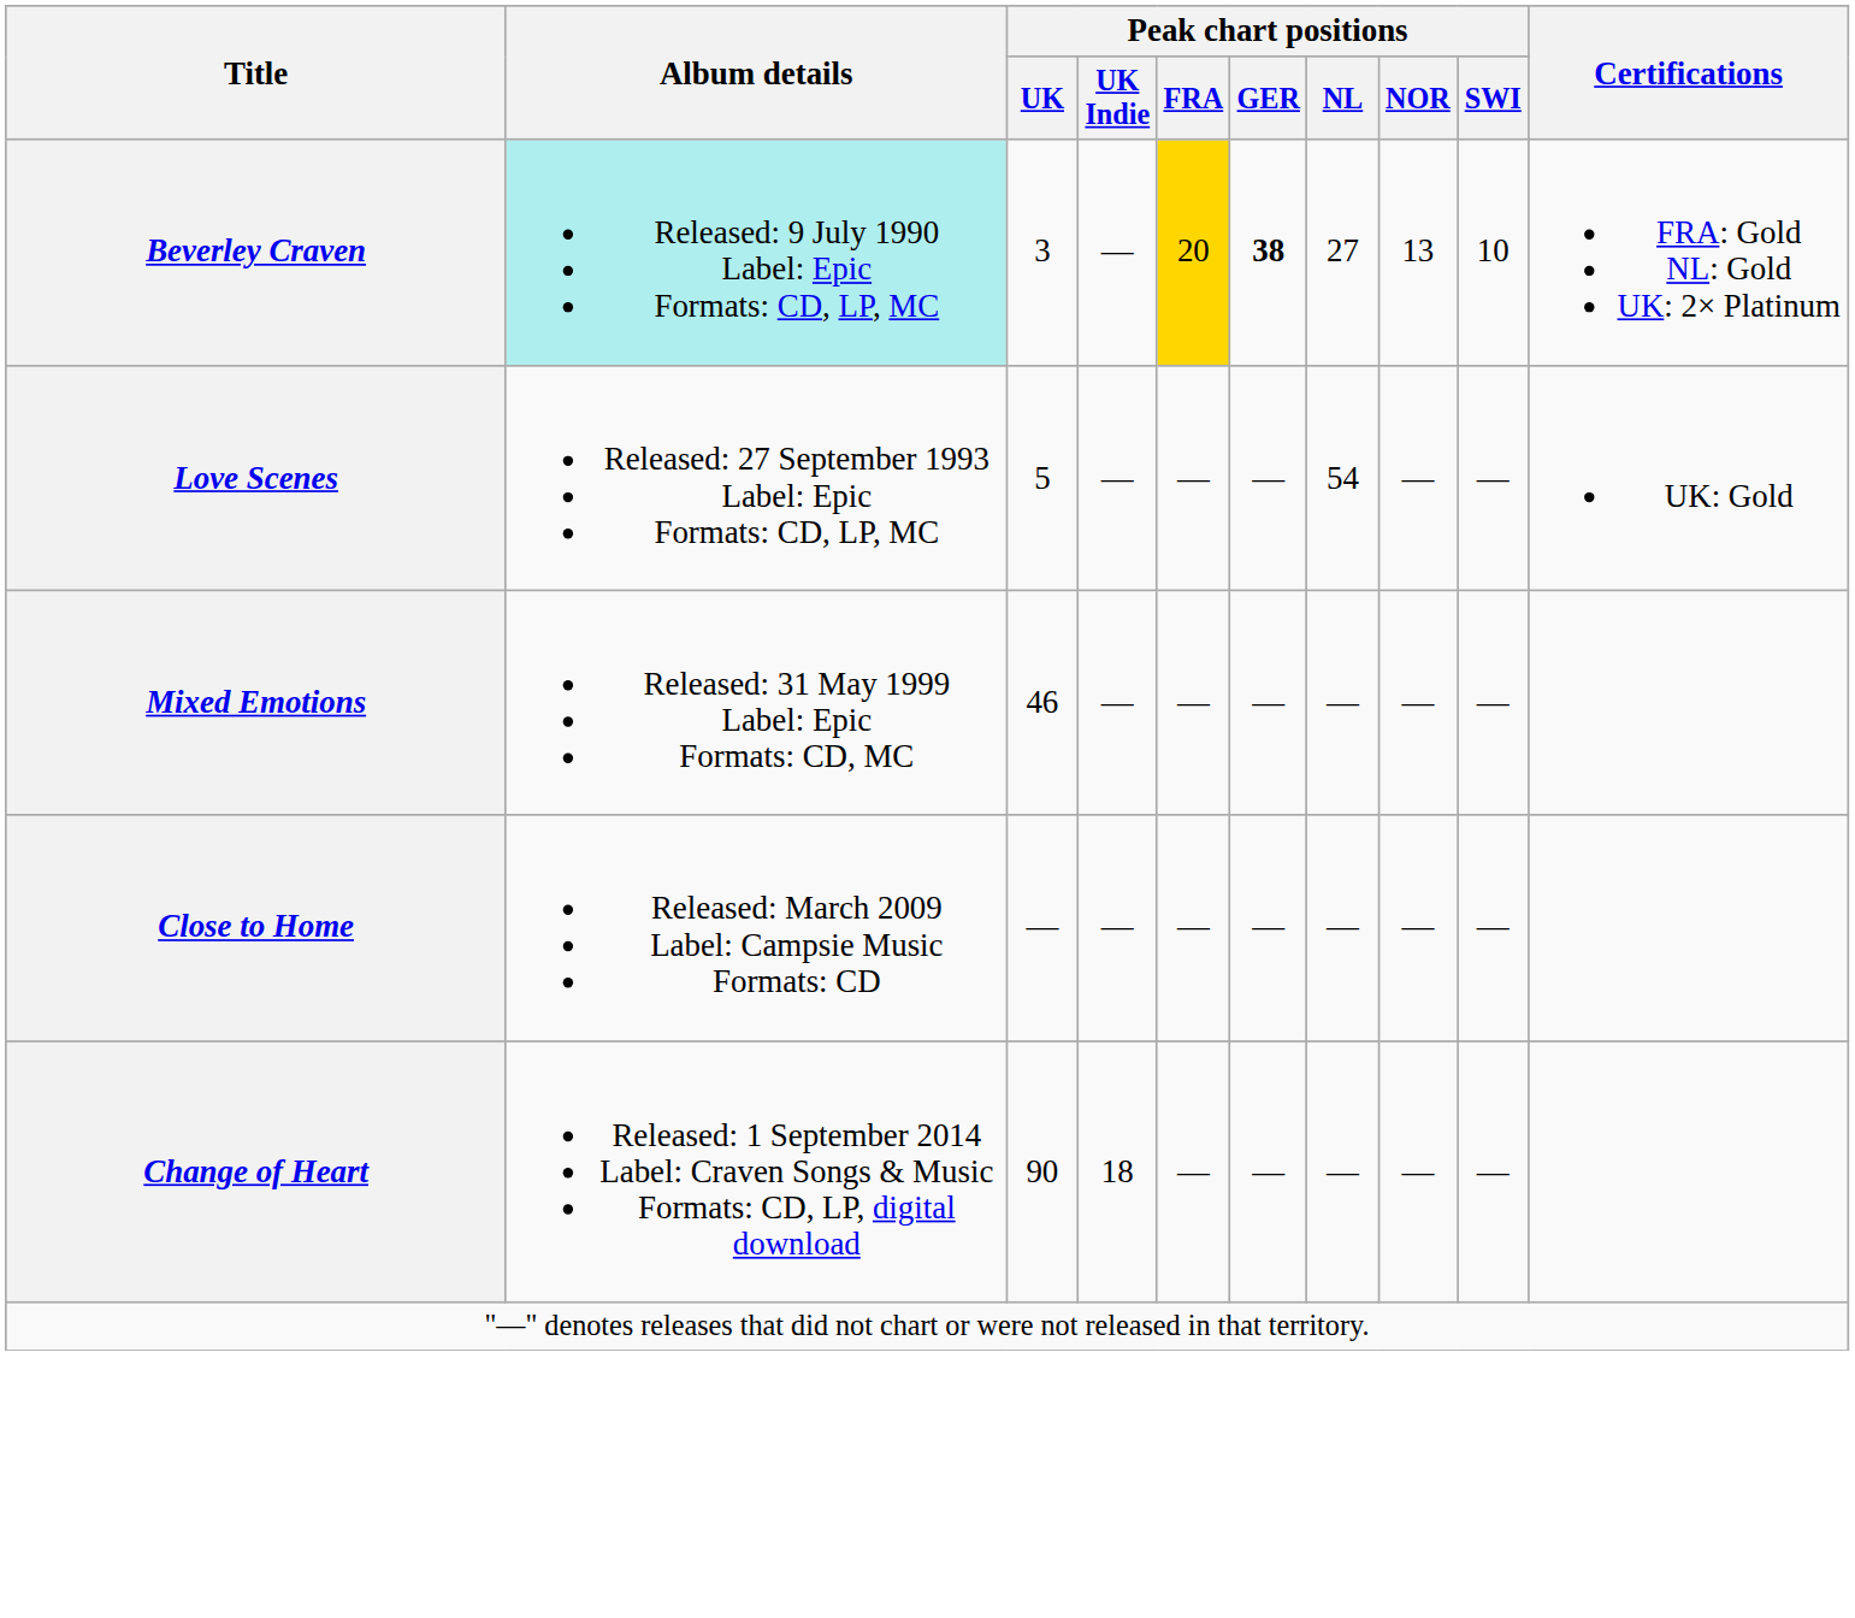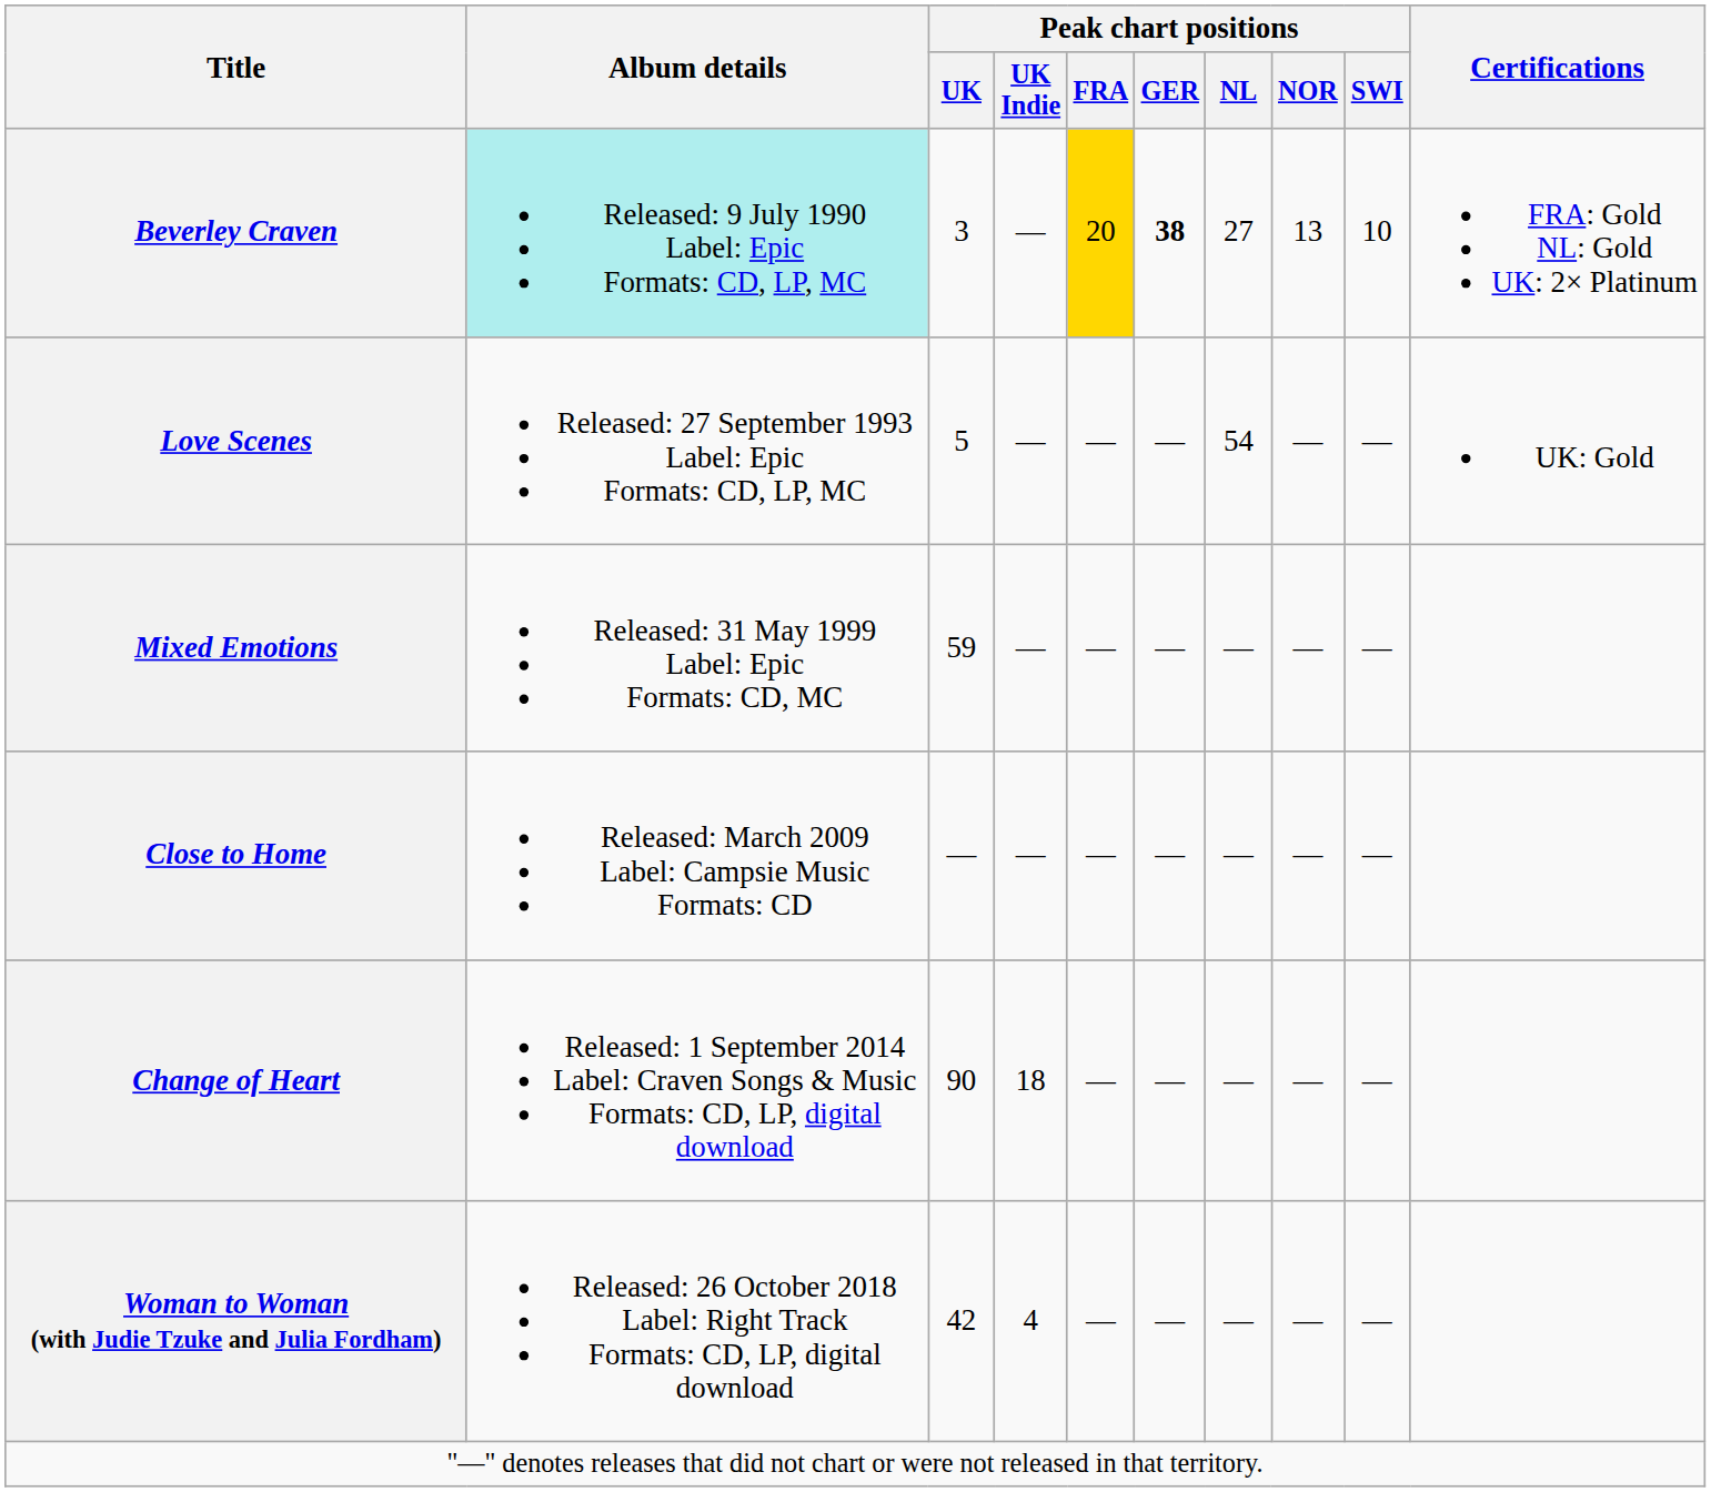 <table class="wikitable plainrowheaders" style="text-align:center;">
 <tr>
 <th rowspan="2" scope="col" style="width:15em;">Title</th>
 <th rowspan="2" scope="col" style="width:15em;">Album details</th>
 <th colspan="7">Peak chart positions</th>
 <th rowspan="2"><a href='#'>Certifications</a></th>
 </tr>
 <tr>
 <th scope="col" style="width:2em;font-size:90%;"><a href='#'>UK</a><br></th>
 <th scope="col" style="width:2em;font-size:90%;"><a href='#'>UK Indie</a><br></th>
 <th scope="col" style="width:2em;font-size:90%;"><a href='#'>FRA</a><br></th>
 <th scope="col" style="width:2em;font-size:90%;"><a href='#'>GER</a><br></th>
 <th scope="col" style="width:2em;font-size:90%;"><a href='#'>NL</a><br></th>
 <th scope="col" style="width:2em;font-size:90%;"><a href='#'>NOR</a><br></th>
 <th scope="col" style="width:2em;font-size:90%;"><a href='#'>SWI</a><br></th>
 </tr>
 <tr>
 <th scope="row"><em><a href='#'>Beverley Craven</a></em></th>
 <td style="background: paleturquoise;"><br><ul><li>Released: 9 July 1990</li><li>Label: <a href='#'>Epic</a></li><li>Formats: <a href='#'>CD</a>, <a href='#'>LP</a>, <a href='#'>MC</a></li></ul></td>
 <td>3</td>
 <td>—</td>
 <td style="background: gold;">20</td>
 <td><strong>38</strong></td>
 <td>27</td>
 <td>13</td>
 <td>10</td>
 <td><br><ul><li><a href='#'>FRA</a>: Gold</li><li><a href='#'>NL</a>: Gold</li><li><a href='#'>UK</a>: 2× Platinum</li></ul></td>
 </tr>
 <tr>
 <th scope="row"><em><a href='#'>Love Scenes</a></em></th>
 <td><br><ul><li>Released: 27 September 1993</li><li>Label: Epic</li><li>Formats: CD, LP, MC</li></ul></td>
 <td>5</td>
 <td>—</td>
 <td>—</td>
 <td>—</td>
 <td>54</td>
 <td>—</td>
 <td>—</td>
 <td><br><ul><li>UK: Gold</li></ul></td>
 </tr>
 <tr>
 <th scope="row"><em><a href='#'>Mixed Emotions</a></em></th>
 <td><br><ul><li>Released: 31 May 1999</li><li>Label: Epic</li><li>Formats: CD, MC</li></ul></td>
-<td>46</td>
+<td>59</td>
 <td>—</td>
 <td>—</td>
 <td>—</td>
 <td>—</td>
 <td>—</td>
 <td>—</td>
 <td></td>
 </tr>
 <tr>
 <th scope="row"><em><a href='#'>Close to Home</a></em></th>
 <td><br><ul><li>Released: March 2009</li><li>Label: Campsie Music</li><li>Formats: CD</li></ul></td>
 <td>—</td>
 <td>—</td>
 <td>—</td>
 <td>—</td>
 <td>—</td>
 <td>—</td>
 <td>—</td>
 <td></td>
 </tr>
 <tr>
 <th scope="row"><em><a href='#'>Change of Heart</a></em></th>
 <td><br><ul><li>Released: 1 September 2014</li><li>Label: Craven Songs & Music</li><li>Formats: CD, LP, <a href='#'>digital download</a></li></ul></td>
 <td>90</td>
 <td>18</td>
 <td>—</td>
 <td>—</td>
 <td>—</td>
 <td>—</td>
 <td>—</td>
 <td></td>
 </tr>
 <tr>
+<th scope="row"><em><a href='#'>Woman to Woman</a></em><br><small>(with <a href='#'>Judie Tzuke</a> and <a href='#'>Julia Fordham</a>)</small></th>
+<td><br><ul><li>Released: 26 October 2018</li><li>Label: Right Track</li><li>Formats: CD, LP, digital download</li></ul></td>
+<td>42</td>
+<td>4</td>
+<td>—</td>
+<td>—</td>
+<td>—</td>
+<td>—</td>
+<td>—</td>
+<td></td>
+</tr>
+<tr>
 <td colspan="10" style="font-size:90%">"—" denotes releases that did not chart or were not released in that territory.</td>
 </tr>
 </table>
